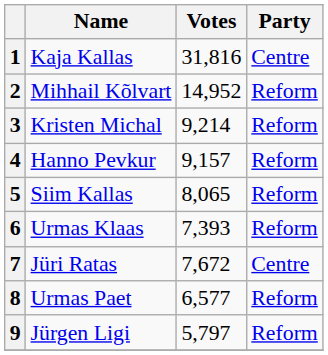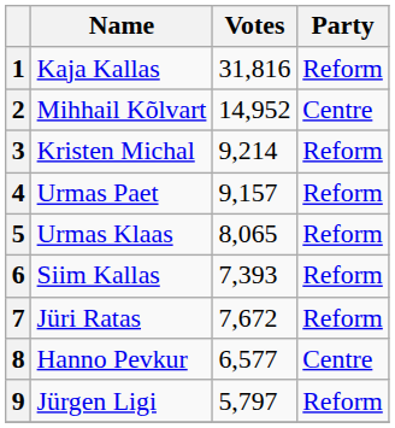 <table class="wikitable sortable">
 <tr>
 <th></th>
 <th>Name</th>
 <th>Votes</th>
 <th>Party</th>
 </tr>
 <tr>
 <th>1</th>
 <td><a href='#'>Kaja Kallas</a></td>
 <td>31,816</td>
-<td><a href='#'>Centre</a></td>
+<td><a href='#'>Reform</a></td>
 </tr>
 <tr>
 <th>2</th>
 <td><a href='#'>Mihhail Kõlvart</a></td>
 <td>14,952</td>
-<td><a href='#'>Reform</a></td>
+<td><a href='#'>Centre</a></td>
 </tr>
 <tr>
 <th>3</th>
 <td><a href='#'>Kristen Michal</a></td>
 <td>9,214</td>
 <td><a href='#'>Reform</a></td>
 </tr>
 <tr>
 <th>4</th>
-<td><a href='#'>Hanno Pevkur</a></td>
+<td><a href='#'>Urmas Paet</a></td>
 <td>9,157</td>
 <td><a href='#'>Reform</a></td>
 </tr>
 <tr>
 <th>5</th>
-<td><a href='#'>Siim Kallas</a></td>
+<td><a href='#'>Urmas Klaas</a></td>
 <td>8,065</td>
 <td><a href='#'>Reform</a></td>
 </tr>
 <tr>
 <th>6</th>
-<td><a href='#'>Urmas Klaas</a></td>
+<td><a href='#'>Siim Kallas</a></td>
 <td>7,393</td>
 <td><a href='#'>Reform</a></td>
 </tr>
 <tr>
 <th>7</th>
 <td><a href='#'>Jüri Ratas</a></td>
 <td>7,672</td>
-<td><a href='#'>Centre</a></td>
+<td><a href='#'>Reform</a></td>
 </tr>
 <tr>
 <th>8</th>
-<td><a href='#'>Urmas Paet</a></td>
+<td><a href='#'>Hanno Pevkur</a></td>
 <td>6,577</td>
-<td><a href='#'>Reform</a></td>
+<td><a href='#'>Centre</a></td>
 </tr>
 <tr>
 <th>9</th>
 <td><a href='#'>Jürgen Ligi</a></td>
 <td>5,797</td>
 <td><a href='#'>Reform</a></td>
 </tr>
 <tr>
 </tr>
 </table>
